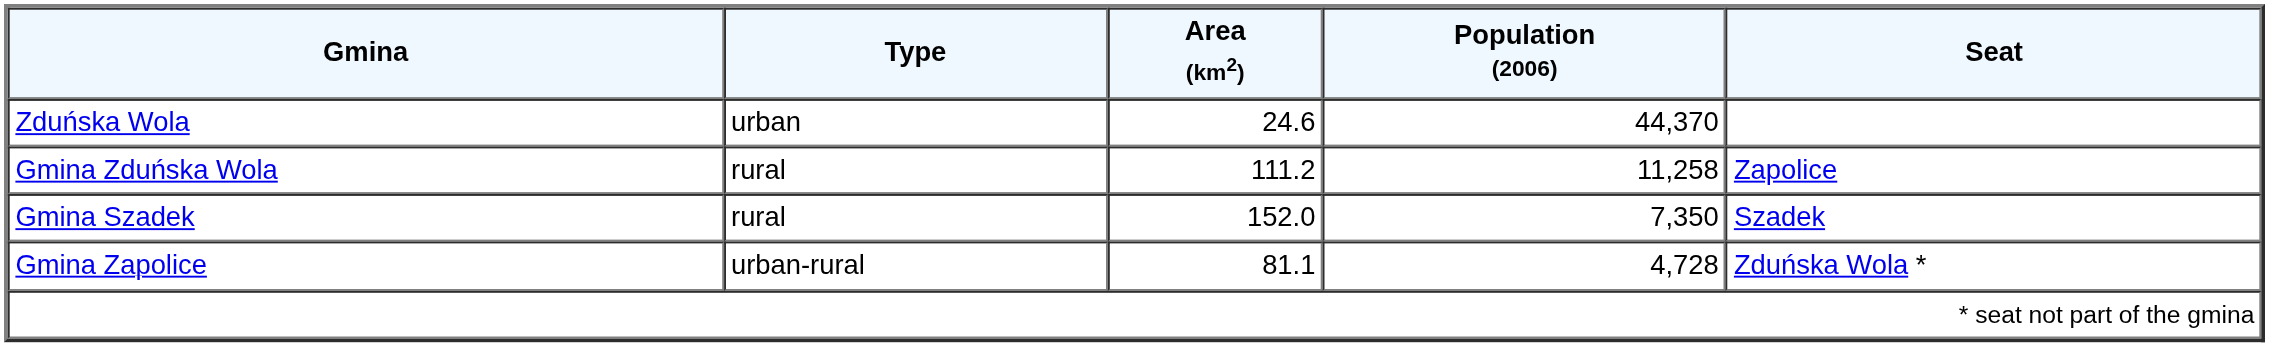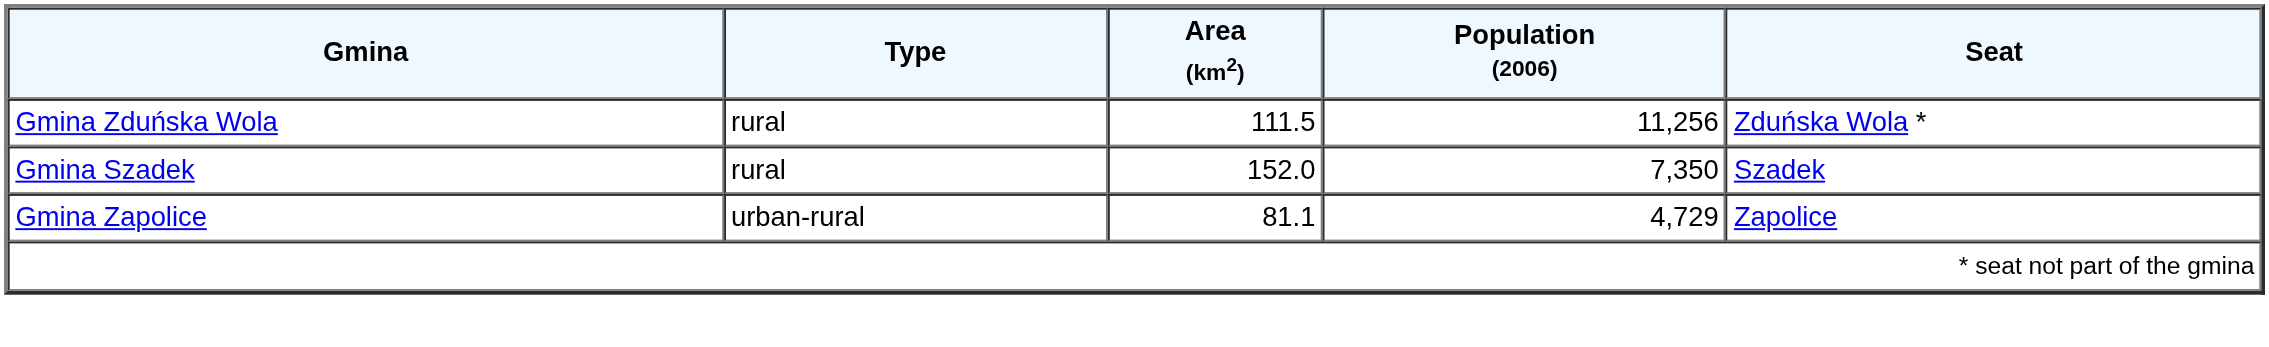 <table width="60%" border="2" cellpadding="3" cellspacing="0" style="font-size:90%;line-height:120%;">
 <tr bgcolor="F0F8FF">
 <td style="text-align:center;"><strong>Gmina</strong></td>
 <td style="text-align:center;"><strong>Type</strong></td>
 <td style="text-align:center;"><strong>Area<br><small>(km<sup>2</sup>)</small></strong></td>
 <td style="text-align:center;"><strong>Population<br><small>(2006)</small></strong></td>
 <td style="text-align:center;"><strong>Seat</strong></td>
 </tr>
 <tr>
-<td><a href='#'>Zduńska Wola</a></td>
-<td>urban</td>
-<td style="text-align:right;">24.6</td>
-<td style="text-align:right;">44,370</td>
-<td> </td>
-</tr>
-<tr>
 <td><a href='#'>Gmina Zduńska Wola</a></td>
 <td>rural</td>
-<td style="text-align:right;">111.2</td>
-<td style="text-align:right;">11,258</td>
-<td><a href='#'>Zapolice</a></td>
+<td style="text-align:right;">111.5</td>
+<td style="text-align:right;">11,256</td>
+<td><a href='#'>Zduńska Wola</a> *</td>
 </tr>
 <tr>
 <td><a href='#'>Gmina Szadek</a></td>
 <td>rural</td>
 <td style="text-align:right;">152.0</td>
 <td style="text-align:right;">7,350</td>
 <td><a href='#'>Szadek</a></td>
 </tr>
 <tr>
 <td><a href='#'>Gmina Zapolice</a></td>
 <td>urban-rural</td>
 <td style="text-align:right;">81.1</td>
-<td style="text-align:right;">4,728</td>
-<td><a href='#'>Zduńska Wola</a> *</td>
+<td style="text-align:right;">4,729</td>
+<td><a href='#'>Zapolice</a></td>
 </tr>
 <tr>
 <td colspan=5 style="text-align:right;font-size:90%">* seat not part of the gmina</td>
 </tr>
 <tr>
 </tr>
 </table>
